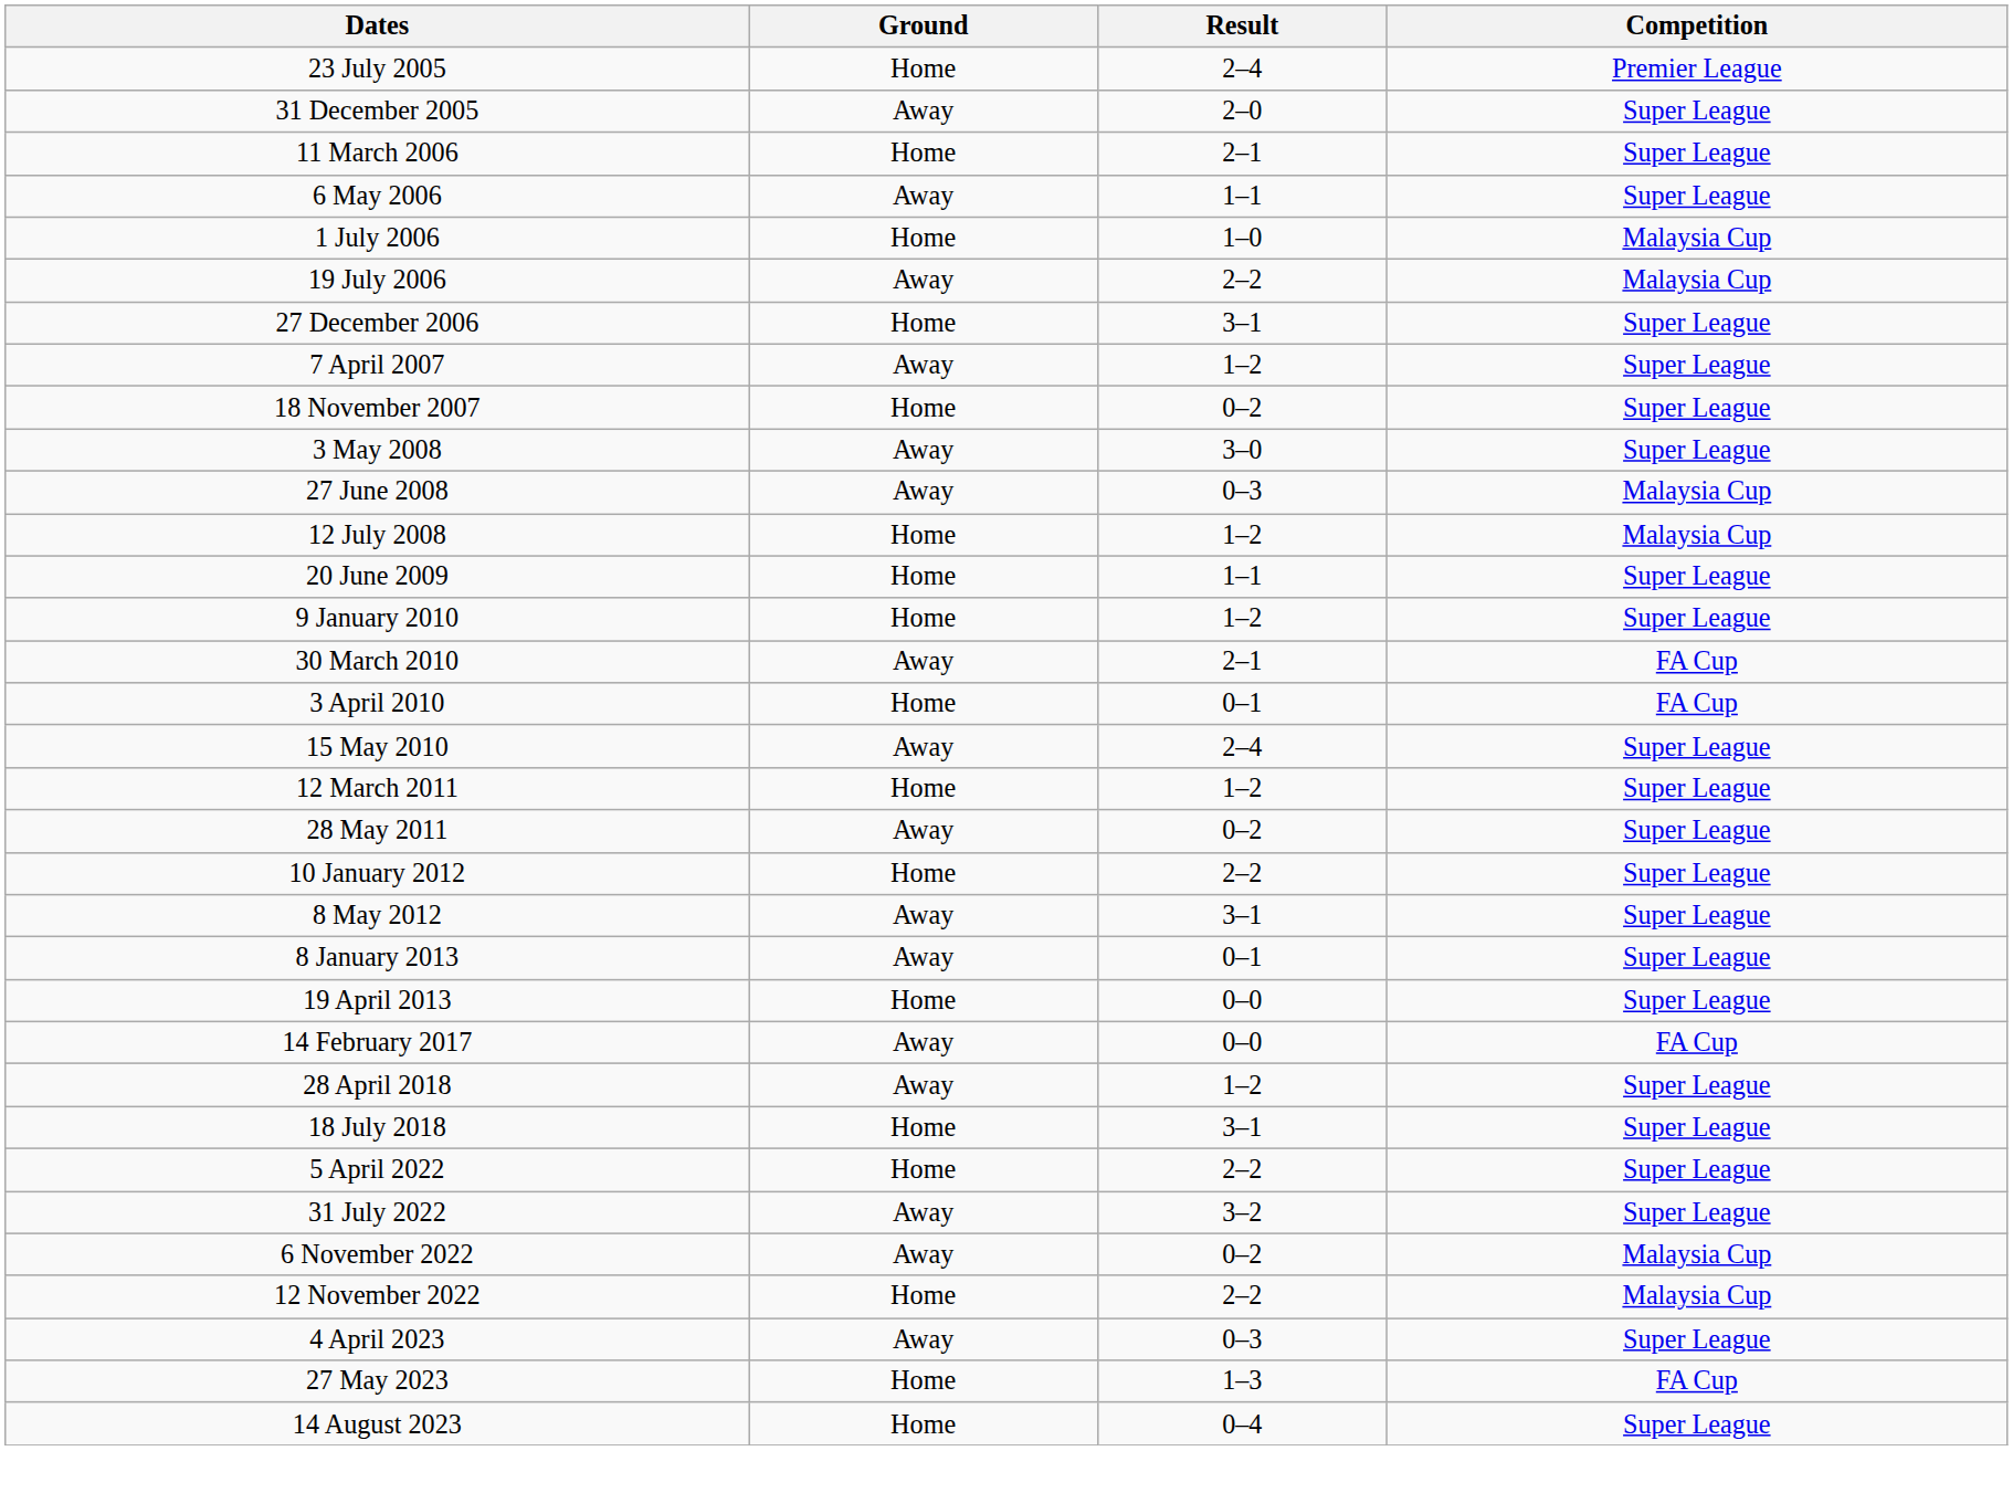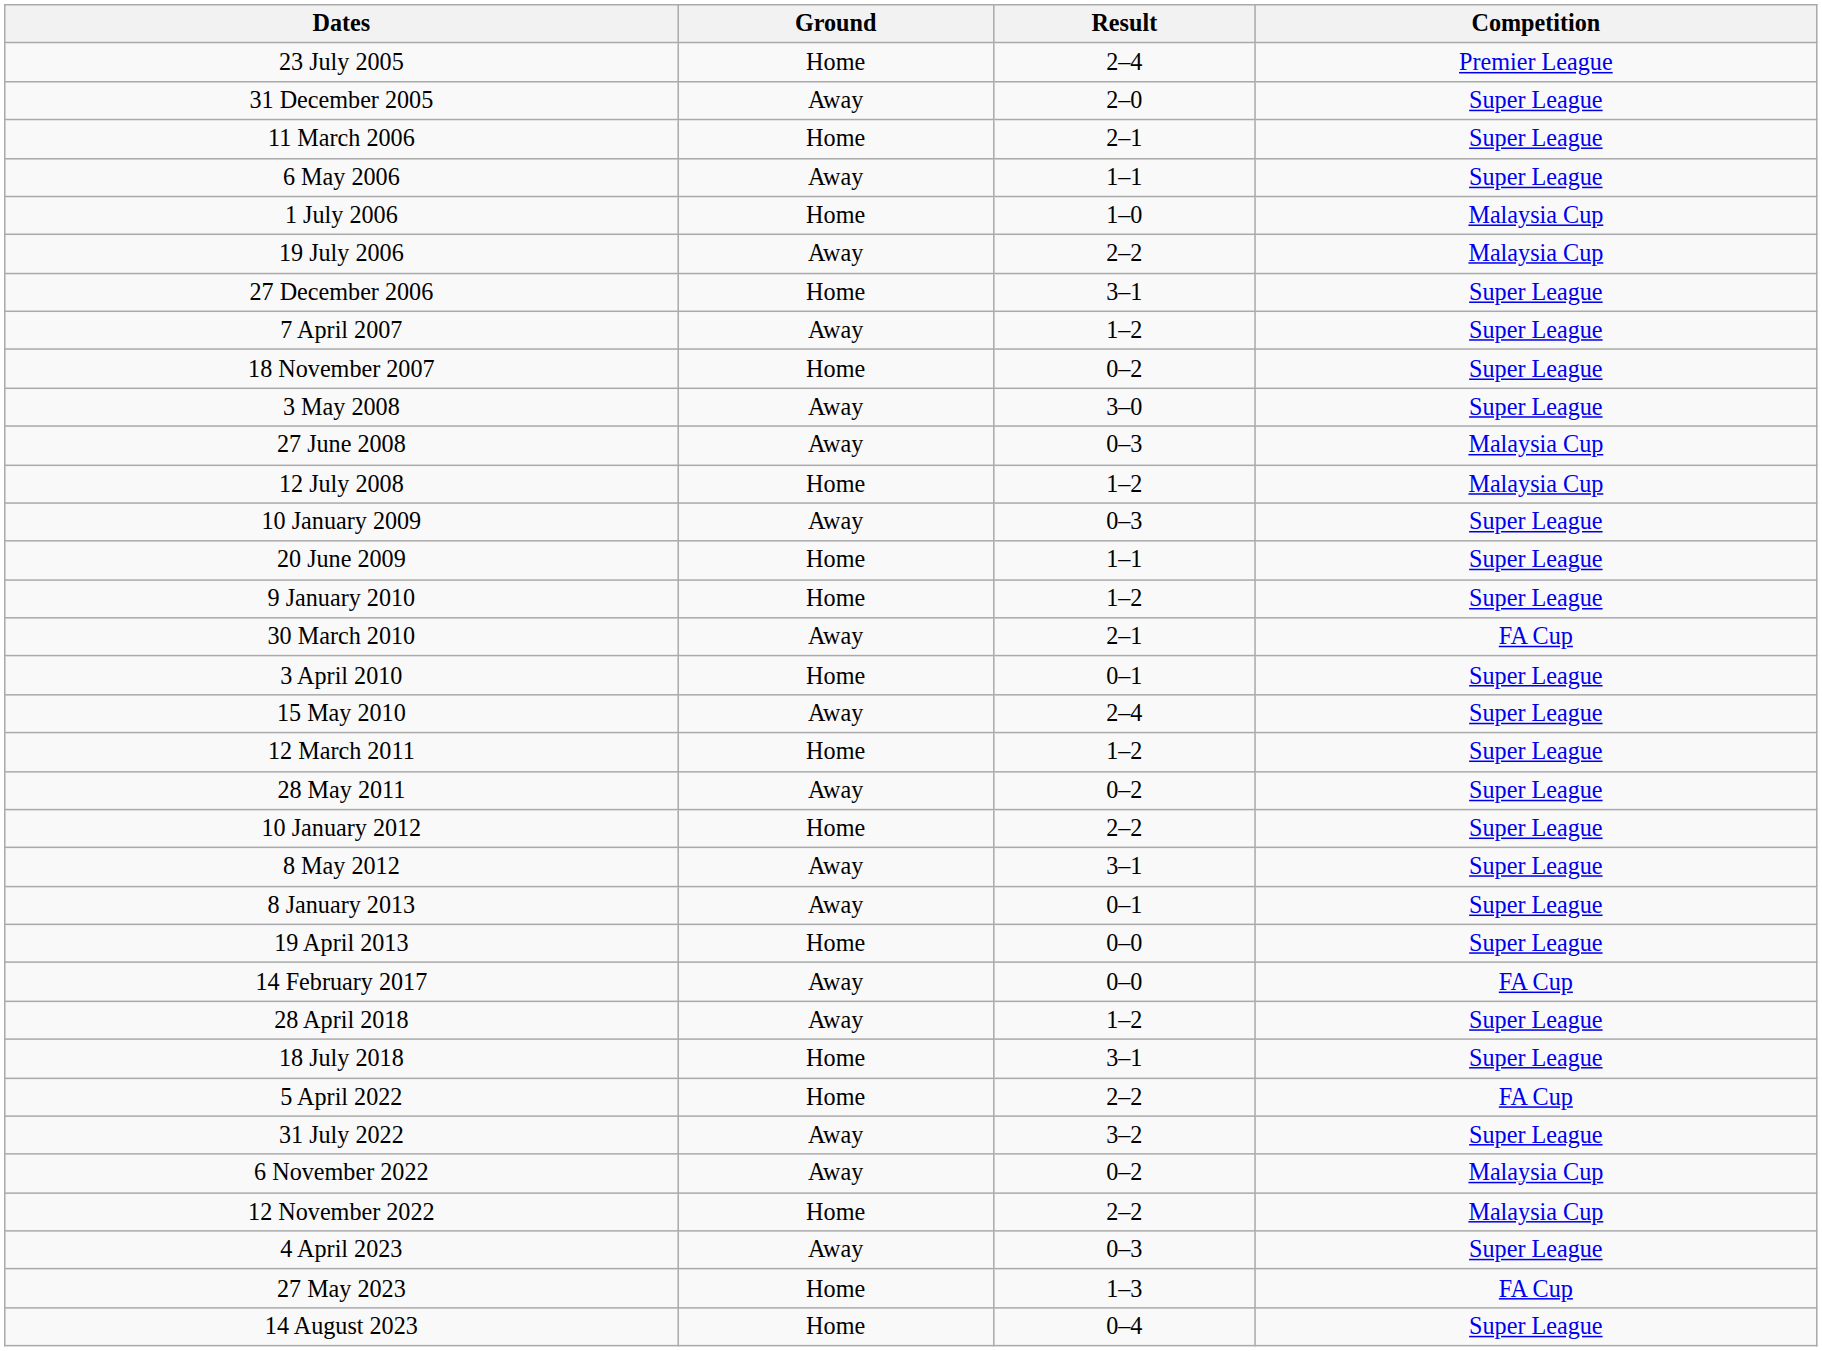 <table class="wikitable" style="width:95%;text-align:center">
 <tr>
 <th>Dates</th>
 <th>Ground</th>
 <th>Result</th>
 <th>Competition</th>
 </tr>
 <tr>
 <td>23 July 2005</td>
 <td>Home</td>
 <td>2–4</td>
 <td><a href='#'>Premier League</a></td>
 </tr>
 <tr>
 <td>31 December 2005</td>
 <td>Away</td>
 <td>2–0</td>
 <td><a href='#'>Super League</a></td>
 </tr>
 <tr>
 <td>11 March 2006</td>
 <td>Home</td>
 <td>2–1</td>
 <td><a href='#'>Super League</a></td>
 </tr>
 <tr>
 <td>6 May 2006</td>
 <td>Away</td>
 <td>1–1</td>
 <td><a href='#'>Super League</a></td>
 </tr>
 <tr>
 <td>1 July 2006</td>
 <td>Home</td>
 <td>1–0</td>
 <td><a href='#'>Malaysia Cup</a></td>
 </tr>
 <tr>
 <td>19 July 2006</td>
 <td>Away</td>
 <td>2–2</td>
 <td><a href='#'>Malaysia Cup</a></td>
 </tr>
 <tr>
 <td>27 December 2006</td>
 <td>Home</td>
 <td>3–1</td>
 <td><a href='#'>Super League</a></td>
 </tr>
 <tr>
 <td>7 April 2007</td>
 <td>Away</td>
 <td>1–2</td>
 <td><a href='#'>Super League</a></td>
 </tr>
 <tr>
 <td>18 November 2007</td>
 <td>Home</td>
 <td>0–2</td>
 <td><a href='#'>Super League</a></td>
 </tr>
 <tr>
 <td>3 May 2008</td>
 <td>Away</td>
 <td>3–0</td>
 <td><a href='#'>Super League</a></td>
 </tr>
 <tr>
 <td>27 June 2008</td>
 <td>Away</td>
 <td>0–3</td>
 <td><a href='#'>Malaysia Cup</a></td>
 </tr>
 <tr>
 <td>12 July 2008</td>
 <td>Home</td>
 <td>1–2</td>
 <td><a href='#'>Malaysia Cup</a></td>
 </tr>
 <tr>
+<td>10 January 2009</td>
+<td>Away</td>
+<td>0–3</td>
+<td><a href='#'>Super League</a></td>
+</tr>
+<tr>
 <td>20 June 2009</td>
 <td>Home</td>
 <td>1–1</td>
 <td><a href='#'>Super League</a></td>
 </tr>
 <tr>
 <td>9 January 2010</td>
 <td>Home</td>
 <td>1–2</td>
 <td><a href='#'>Super League</a></td>
 </tr>
 <tr>
 <td>30 March 2010</td>
 <td>Away</td>
 <td>2–1</td>
 <td><a href='#'>FA Cup</a></td>
 </tr>
 <tr>
 <td>3 April 2010</td>
 <td>Home</td>
 <td>0–1</td>
-<td><a href='#'>FA Cup</a></td>
+<td><a href='#'>Super League</a></td>
 </tr>
 <tr>
 <td>15 May 2010</td>
 <td>Away</td>
 <td>2–4</td>
 <td><a href='#'>Super League</a></td>
 </tr>
 <tr>
 <td>12 March 2011</td>
 <td>Home</td>
 <td>1–2</td>
 <td><a href='#'>Super League</a></td>
 </tr>
 <tr>
 <td>28 May 2011</td>
 <td>Away</td>
 <td>0–2</td>
 <td><a href='#'>Super League</a></td>
 </tr>
 <tr>
 <td>10 January 2012</td>
 <td>Home</td>
 <td>2–2</td>
 <td><a href='#'>Super League</a></td>
 </tr>
 <tr>
 <td>8 May 2012</td>
 <td>Away</td>
 <td>3–1</td>
 <td><a href='#'>Super League</a></td>
 </tr>
 <tr>
 <td>8 January 2013</td>
 <td>Away</td>
 <td>0–1</td>
 <td><a href='#'>Super League</a></td>
 </tr>
 <tr>
 <td>19 April 2013</td>
 <td>Home</td>
 <td>0–0</td>
 <td><a href='#'>Super League</a></td>
 </tr>
 <tr>
 <td>14 February 2017</td>
 <td>Away</td>
 <td>0–0</td>
 <td><a href='#'>FA Cup</a></td>
 </tr>
 <tr>
 <td>28 April 2018</td>
 <td>Away</td>
 <td>1–2</td>
 <td><a href='#'>Super League</a></td>
 </tr>
 <tr>
 <td>18 July 2018</td>
 <td>Home</td>
 <td>3–1</td>
 <td><a href='#'>Super League</a></td>
 </tr>
 <tr>
 <td>5 April 2022</td>
 <td>Home</td>
 <td>2–2</td>
-<td><a href='#'>Super League</a></td>
+<td><a href='#'>FA Cup</a></td>
 </tr>
 <tr>
 <td>31 July 2022</td>
 <td>Away</td>
 <td>3–2</td>
 <td><a href='#'>Super League</a></td>
 </tr>
 <tr>
 <td>6 November 2022</td>
 <td>Away</td>
 <td>0–2</td>
 <td><a href='#'>Malaysia Cup</a></td>
 </tr>
 <tr>
 <td>12 November 2022</td>
 <td>Home</td>
 <td>2–2</td>
 <td><a href='#'>Malaysia Cup</a></td>
 </tr>
 <tr>
 <td>4 April 2023</td>
 <td>Away</td>
 <td>0–3</td>
 <td><a href='#'>Super League</a></td>
 </tr>
 <tr>
 <td>27 May 2023</td>
 <td>Home</td>
 <td>1–3</td>
 <td><a href='#'>FA Cup</a></td>
 </tr>
 <tr>
 <td>14 August 2023</td>
 <td>Home</td>
 <td>0–4</td>
 <td><a href='#'>Super League</a></td>
 </tr>
 </table>
